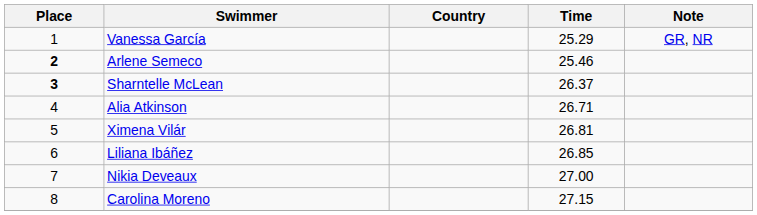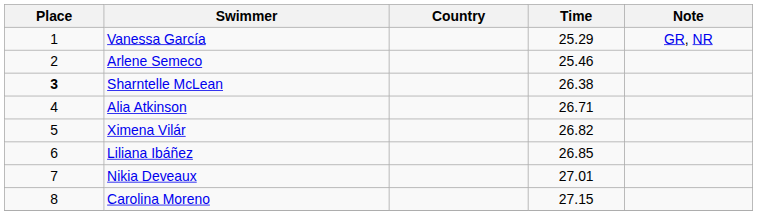 <table class="wikitable" style=" text-align:center; font-size:110%;" width="75%">
 <tr>
 <th>Place</th>
 <th>Swimmer</th>
 <th>Country</th>
 <th>Time</th>
 <th>Note</th>
 </tr>
 <tr>
 <td>1</td>
 <td align=left><a href='#'>Vanessa García</a></td>
 <td align=left></td>
 <td>25.29</td>
 <td><a href='#'>GR</a>, <a href='#'>NR</a></td>
 </tr>
 <tr>
-<td><strong>2</strong></td>
+<td>2</td>
 <td align=left><a href='#'>Arlene Semeco</a></td>
 <td align=left></td>
 <td>25.46</td>
 <td></td>
 </tr>
 <tr>
 <td><strong>3</strong></td>
 <td align=left><a href='#'>Sharntelle McLean</a></td>
 <td align=left></td>
-<td>26.37</td>
+<td>26.38</td>
 <td></td>
 </tr>
 <tr>
 <td>4</td>
 <td align=left><a href='#'>Alia Atkinson</a></td>
 <td align=left></td>
 <td>26.71</td>
 <td></td>
 </tr>
 <tr>
 <td>5</td>
 <td align=left><a href='#'>Ximena Vilár</a></td>
 <td align=left></td>
-<td>26.81</td>
+<td>26.82</td>
 <td></td>
 </tr>
 <tr>
 <td>6</td>
 <td align=left><a href='#'>Liliana Ibáñez</a></td>
 <td align=left></td>
 <td>26.85</td>
 <td></td>
 </tr>
 <tr>
 <td>7</td>
 <td align=left><a href='#'>Nikia Deveaux</a></td>
 <td align=left></td>
-<td>27.00</td>
+<td>27.01</td>
 <td></td>
 </tr>
 <tr>
 <td>8</td>
 <td align=left><a href='#'>Carolina Moreno</a></td>
 <td align=left></td>
 <td>27.15</td>
 <td></td>
 </tr>
 <tr>
 </tr>
 </table>
